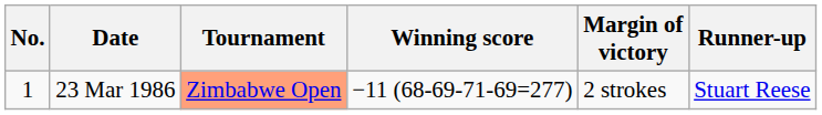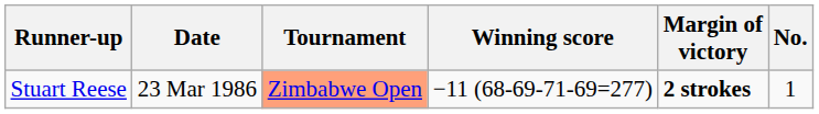 <table class="wikitable" style="font-size:95%;">
 <tr>
-<th>No.</th>
+<th>Runner-up</th>
 <th>Date</th>
 <th>Tournament</th>
 <th>Winning score</th>
 <th>Margin of<br>victory</th>
-<th>Runner-up</th>
+<th>No.</th>
 </tr>
 <tr>
-<td align=center>1</td>
+<td> <a href='#'>Stuart Reese</a></td>
 <td align=right>23 Mar 1986</td>
 <td style="background: lightsalmon;"><a href='#'>Zimbabwe Open</a></td>
 <td>−11 (68-69-71-69=277)</td>
-<td>2 strokes</td>
-<td> <a href='#'>Stuart Reese</a></td>
+<td><strong>2 strokes</strong></td>
+<td align=center>1</td>
 </tr>
 </table>
